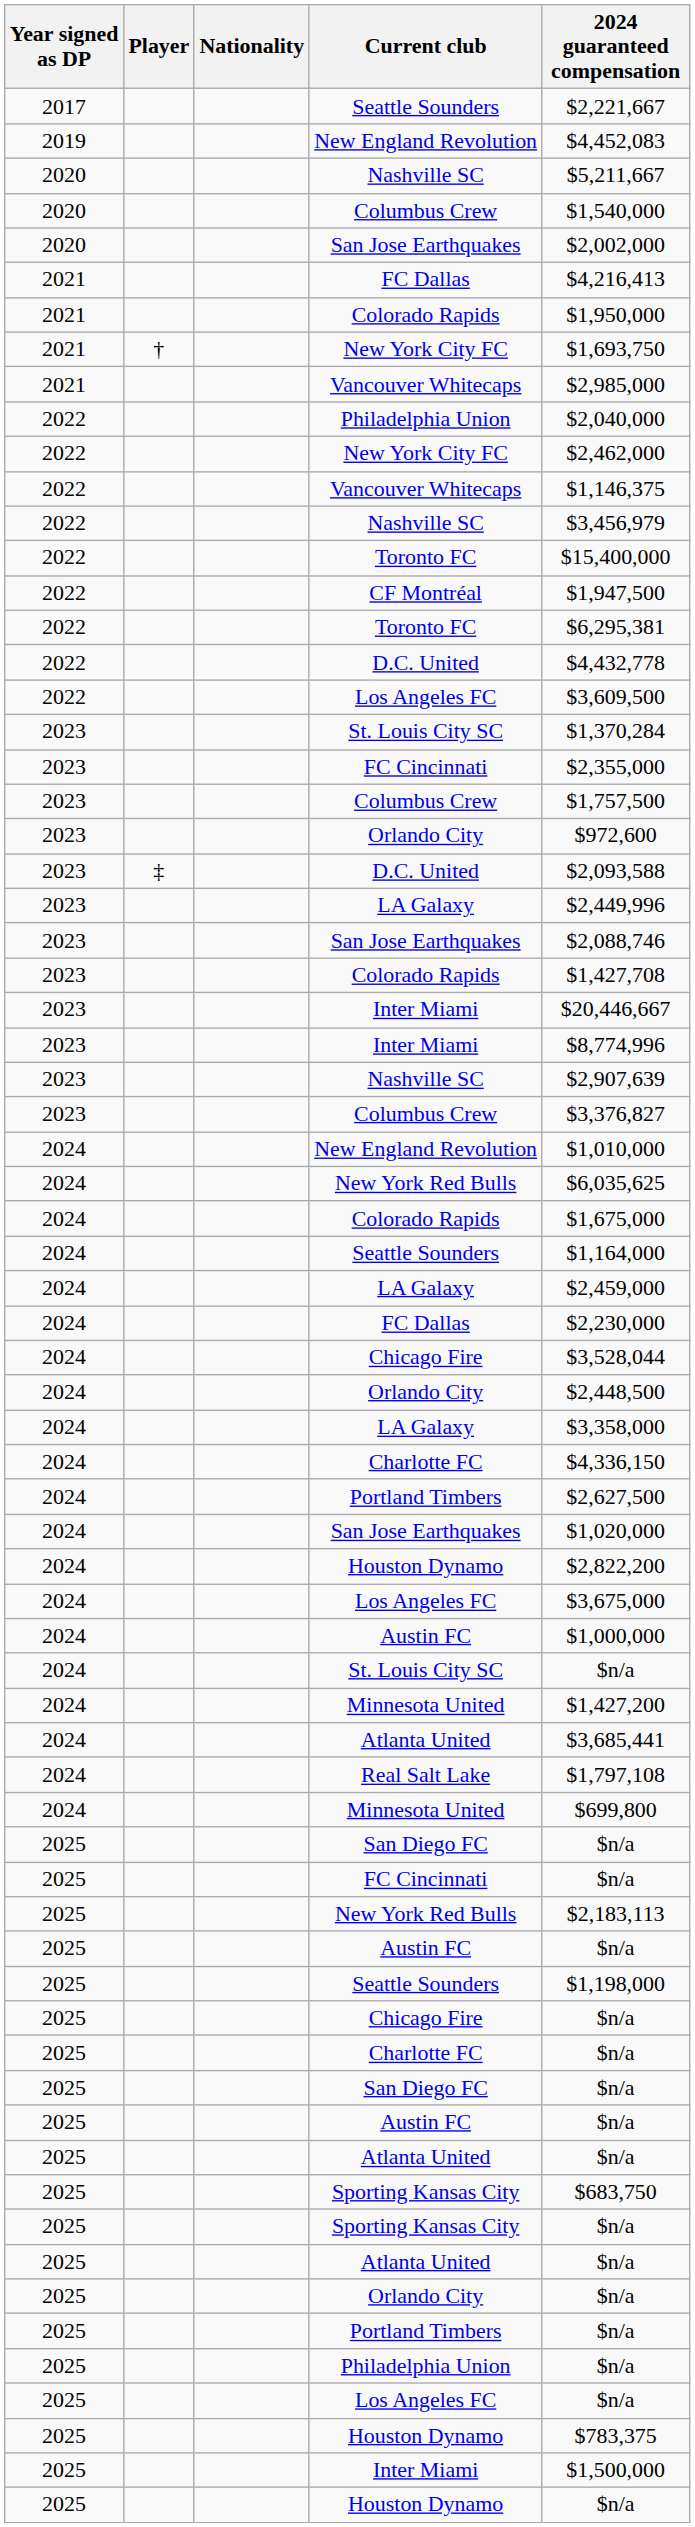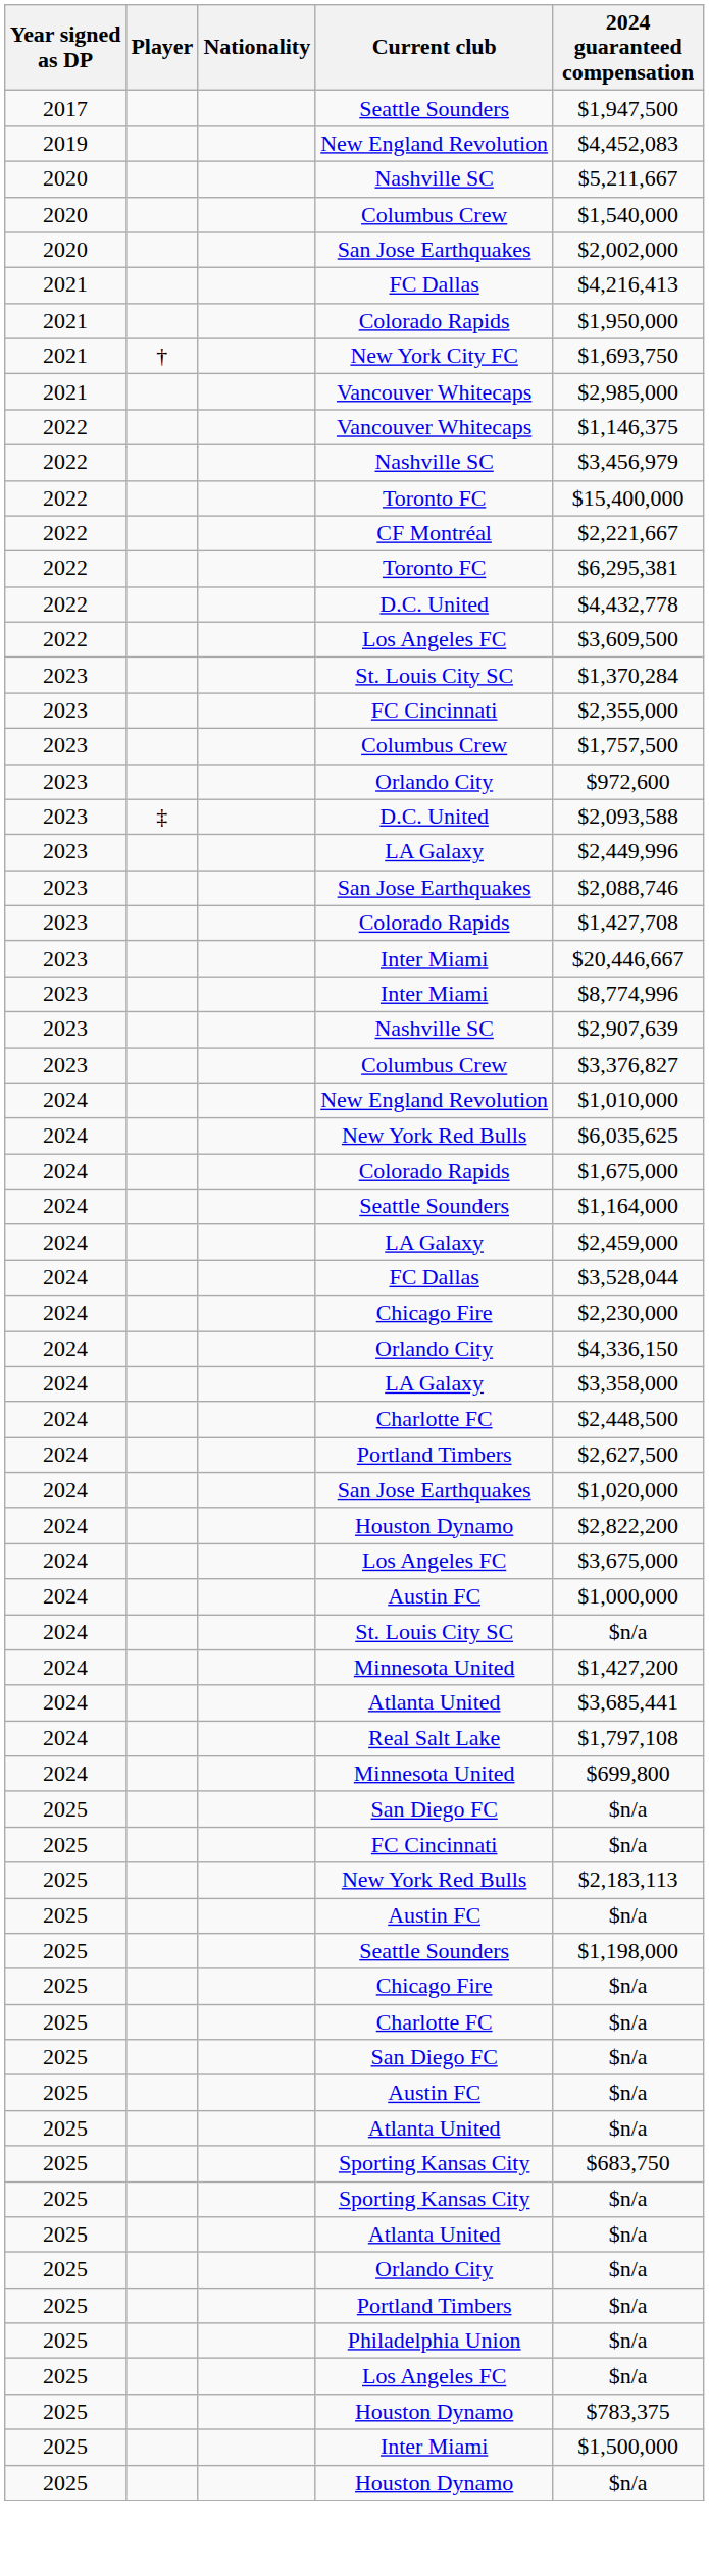 <table class="wikitable sortable">
 <tr>
 <th>Year signed <br> as DP</th>
 <th>Player</th>
 <th>Nationality</th>
 <th>Current club</th>
 <th style="width:100px;">2024 guaranteed compensation</th>
 </tr>
 <tr>
 <td align=center>2017</td>
 <td align=center></td>
 <td align=center></td>
 <td align=center><a href='#'>Seattle Sounders</a></td>
-<td align=center>$2,221,667</td>
+<td align=center>$1,947,500</td>
 </tr>
 <tr>
 <td align=center>2019</td>
 <td align=center></td>
 <td align=center></td>
 <td align=center><a href='#'>New England Revolution</a></td>
 <td align=center>$4,452,083</td>
 </tr>
 <tr>
 <td align=center>2020</td>
 <td align=center></td>
 <td align=center></td>
 <td align=center><a href='#'>Nashville SC</a></td>
 <td align=center>$5,211,667</td>
 </tr>
 <tr>
 <td align=center>2020</td>
 <td align=center></td>
 <td align=center></td>
 <td align=center><a href='#'>Columbus Crew</a></td>
 <td align=center>$1,540,000</td>
 </tr>
 <tr>
 <td align=center>2020</td>
 <td align=center></td>
 <td align=center></td>
 <td align=center><a href='#'>San Jose Earthquakes</a></td>
 <td align=center>$2,002,000</td>
 </tr>
 <tr>
 <td align=center>2021</td>
 <td align=center></td>
 <td align=center></td>
 <td align=center><a href='#'>FC Dallas</a></td>
 <td align=center>$4,216,413</td>
 </tr>
 <tr>
 <td align=center>2021</td>
 <td align=center></td>
 <td align=center></td>
 <td align=center><a href='#'>Colorado Rapids</a></td>
 <td align=center>$1,950,000</td>
 </tr>
 <tr>
 <td align=center>2021</td>
 <td align=center>†</td>
 <td align=center></td>
 <td align=center><a href='#'>New York City FC</a></td>
 <td align=center>$1,693,750</td>
 </tr>
 <tr>
 <td align=center>2021</td>
 <td align=center></td>
 <td align=center></td>
 <td align=center><a href='#'>Vancouver Whitecaps</a></td>
 <td align=center>$2,985,000</td>
 </tr>
 <tr>
 <td align=center>2022</td>
 <td align=center></td>
 <td align=center></td>
-<td align=center><a href='#'>Philadelphia Union</a></td>
-<td align=center>$2,040,000</td>
-</tr>
-<tr>
-<td align=center>2022</td>
-<td align=center></td>
-<td align=center></td>
-<td align=center><a href='#'>New York City FC</a></td>
-<td align=center>$2,462,000</td>
-</tr>
-<tr>
-<td align=center>2022</td>
-<td align=center></td>
-<td align=center></td>
 <td align=center><a href='#'>Vancouver Whitecaps</a></td>
 <td align=center>$1,146,375</td>
 </tr>
 <tr>
 <td align=center>2022</td>
 <td align=center></td>
 <td align=center></td>
 <td align=center><a href='#'>Nashville SC</a></td>
 <td align=center>$3,456,979</td>
 </tr>
 <tr>
 <td align=center>2022</td>
 <td align=center></td>
 <td align=center></td>
 <td align=center><a href='#'>Toronto FC</a></td>
 <td align=center>$15,400,000</td>
 </tr>
 <tr>
 <td align=center>2022</td>
 <td align=center></td>
 <td align=center></td>
 <td align=center><a href='#'>CF Montréal</a></td>
-<td align=center>$1,947,500</td>
+<td align=center>$2,221,667</td>
 </tr>
 <tr>
 <td align=center>2022</td>
 <td align=center></td>
 <td align=center></td>
 <td align=center><a href='#'>Toronto FC</a></td>
 <td align=center>$6,295,381</td>
 </tr>
 <tr>
 <td align=center>2022</td>
 <td align=center></td>
 <td align=center></td>
 <td align=center><a href='#'>D.C. United</a></td>
 <td align=center>$4,432,778</td>
 </tr>
 <tr>
 <td align=center>2022</td>
 <td align=center></td>
 <td align=center></td>
 <td align=center><a href='#'>Los Angeles FC</a></td>
 <td align=center>$3,609,500</td>
 </tr>
 <tr>
 <td align=center>2023</td>
 <td align=center></td>
 <td align=center></td>
 <td align=center><a href='#'>St. Louis City SC</a></td>
 <td align=center>$1,370,284</td>
 </tr>
 <tr>
 <td align=center>2023</td>
 <td align=center></td>
 <td align=center></td>
 <td align=center><a href='#'>FC Cincinnati</a></td>
 <td align=center>$2,355,000</td>
 </tr>
 <tr>
 <td align=center>2023</td>
 <td align=center></td>
 <td align=center></td>
 <td align=center><a href='#'>Columbus Crew</a></td>
 <td align=center>$1,757,500</td>
 </tr>
 <tr>
 <td align=center>2023</td>
 <td align=center></td>
 <td align=center></td>
 <td align=center><a href='#'>Orlando City</a></td>
 <td align=center>$972,600</td>
 </tr>
 <tr>
 <td align=center>2023</td>
 <td align=center>‡</td>
 <td align=center></td>
 <td align=center><a href='#'>D.C. United</a></td>
 <td align=center>$2,093,588</td>
 </tr>
 <tr>
 <td align=center>2023</td>
 <td align=center></td>
 <td align=center></td>
 <td align=center><a href='#'>LA Galaxy</a></td>
 <td align=center>$2,449,996</td>
 </tr>
 <tr>
 <td align=center>2023</td>
 <td align=center></td>
 <td align=center></td>
 <td align=center><a href='#'>San Jose Earthquakes</a></td>
 <td align=center>$2,088,746</td>
 </tr>
 <tr>
 <td align=center>2023</td>
 <td align=center></td>
 <td align=center></td>
 <td align=center><a href='#'>Colorado Rapids</a></td>
 <td align=center>$1,427,708</td>
 </tr>
 <tr>
 <td align=center>2023</td>
 <td align=center></td>
 <td align=center></td>
 <td align=center><a href='#'>Inter Miami</a></td>
 <td align=center>$20,446,667</td>
 </tr>
 <tr>
 <td align=center>2023</td>
 <td align=center></td>
 <td align=center></td>
 <td align=center><a href='#'>Inter Miami</a></td>
 <td align=center>$8,774,996</td>
 </tr>
 <tr>
 <td align=center>2023</td>
 <td align=center></td>
 <td align=center></td>
 <td align=center><a href='#'>Nashville SC</a></td>
 <td align=center>$2,907,639</td>
 </tr>
 <tr>
 <td align=center>2023</td>
 <td align=center></td>
 <td align=center></td>
 <td align=center><a href='#'>Columbus Crew</a></td>
 <td align=center>$3,376,827</td>
 </tr>
 <tr>
 <td align=center>2024</td>
 <td align=center></td>
 <td align=center></td>
 <td align=center><a href='#'>New England Revolution</a></td>
 <td align=center>$1,010,000</td>
 </tr>
 <tr>
 <td align=center>2024</td>
 <td align=center></td>
 <td align=center></td>
 <td align=center><a href='#'>New York Red Bulls</a></td>
 <td align=center>$6,035,625</td>
 </tr>
 <tr>
 <td align=center>2024</td>
 <td align=center></td>
 <td align=center></td>
 <td align=center><a href='#'>Colorado Rapids</a></td>
 <td align=center>$1,675,000</td>
 </tr>
 <tr>
 <td align=center>2024</td>
 <td align=center></td>
 <td align=center></td>
 <td align=center><a href='#'>Seattle Sounders</a></td>
 <td align=center>$1,164,000</td>
 </tr>
 <tr>
 <td align=center>2024</td>
 <td align=center></td>
 <td align=center></td>
 <td align=center><a href='#'>LA Galaxy</a></td>
 <td align=center>$2,459,000</td>
 </tr>
 <tr>
 <td align=center>2024</td>
 <td align=center></td>
 <td align=center></td>
 <td align=center><a href='#'>FC Dallas</a></td>
+<td align=center>$3,528,044</td>
+</tr>
+<tr>
+<td align=center>2024</td>
+<td align=center></td>
+<td align=center></td>
+<td align=center><a href='#'>Chicago Fire</a></td>
 <td align=center>$2,230,000</td>
 </tr>
 <tr>
 <td align=center>2024</td>
 <td align=center></td>
 <td align=center></td>
-<td align=center><a href='#'>Chicago Fire</a></td>
-<td align=center>$3,528,044</td>
-</tr>
-<tr>
-<td align=center>2024</td>
-<td align=center></td>
-<td align=center></td>
 <td align=center><a href='#'>Orlando City</a></td>
-<td align=center>$2,448,500</td>
+<td align=center>$4,336,150</td>
 </tr>
 <tr>
 <td align=center>2024</td>
 <td align=center></td>
 <td align=center></td>
 <td align=center><a href='#'>LA Galaxy</a></td>
 <td align=center>$3,358,000</td>
 </tr>
 <tr>
 <td align=center>2024</td>
 <td align=center></td>
 <td align=center></td>
 <td align=center><a href='#'>Charlotte FC</a></td>
-<td align=center>$4,336,150</td>
+<td align=center>$2,448,500</td>
 </tr>
 <tr>
 <td align=center>2024</td>
 <td align=center></td>
 <td align=center></td>
 <td align=center><a href='#'>Portland Timbers</a></td>
 <td align=center>$2,627,500</td>
 </tr>
 <tr>
 <td align=center>2024</td>
 <td align=center></td>
 <td align=center></td>
 <td align=center><a href='#'>San Jose Earthquakes</a></td>
 <td align=center>$1,020,000</td>
 </tr>
 <tr>
 <td align=center>2024</td>
 <td align=center></td>
 <td align=center></td>
 <td align=center><a href='#'>Houston Dynamo</a></td>
 <td align=center>$2,822,200</td>
 </tr>
 <tr>
 <td align=center>2024</td>
 <td align=center></td>
 <td align=center></td>
 <td align=center><a href='#'>Los Angeles FC</a></td>
 <td align=center>$3,675,000</td>
 </tr>
 <tr>
 <td align=center>2024</td>
 <td align=center></td>
 <td align=center></td>
 <td align=center><a href='#'>Austin FC</a></td>
 <td align=center>$1,000,000</td>
 </tr>
 <tr>
 <td align=center>2024</td>
 <td align=center></td>
 <td align=center></td>
 <td align=center><a href='#'>St. Louis City SC</a></td>
 <td align=center>$n/a</td>
 </tr>
 <tr>
 <td align=center>2024</td>
 <td align=center></td>
 <td align=center></td>
 <td align=center><a href='#'>Minnesota United</a></td>
 <td align=center>$1,427,200</td>
 </tr>
 <tr>
 <td align=center>2024</td>
 <td align=center></td>
 <td align=center></td>
 <td align=center><a href='#'>Atlanta United</a></td>
 <td align=center>$3,685,441</td>
 </tr>
 <tr>
 <td align=center>2024</td>
 <td align=center></td>
 <td align=center></td>
 <td align=center><a href='#'>Real Salt Lake</a></td>
 <td align=center>$1,797,108</td>
 </tr>
 <tr>
 <td align=center>2024</td>
 <td align=center></td>
 <td align=center></td>
 <td align=center><a href='#'>Minnesota United</a></td>
 <td align=center>$699,800</td>
 </tr>
 <tr>
 <td align=center>2025</td>
 <td align=center></td>
 <td align=center></td>
 <td align=center><a href='#'>San Diego FC</a></td>
 <td align=center>$n/a</td>
 </tr>
 <tr>
 <td align=center>2025</td>
 <td align=center></td>
 <td align=center></td>
 <td align=center><a href='#'>FC Cincinnati</a></td>
 <td align=center>$n/a</td>
 </tr>
 <tr>
 <td align=center>2025</td>
 <td align=center></td>
 <td align=center></td>
 <td align=center><a href='#'>New York Red Bulls</a></td>
 <td align=center>$2,183,113</td>
 </tr>
 <tr>
 <td align=center>2025</td>
 <td align=center></td>
 <td align=center></td>
 <td align=center><a href='#'>Austin FC</a></td>
 <td align=center>$n/a</td>
 </tr>
 <tr>
 <td align=center>2025</td>
 <td align=center></td>
 <td align=center></td>
 <td align=center><a href='#'>Seattle Sounders</a></td>
 <td align=center>$1,198,000</td>
 </tr>
 <tr>
 <td align=center>2025</td>
 <td align=center></td>
 <td align=center></td>
 <td align=center><a href='#'>Chicago Fire</a></td>
 <td align=center>$n/a</td>
 </tr>
 <tr>
 <td align=center>2025</td>
 <td align=center></td>
 <td align=center></td>
 <td align=center><a href='#'>Charlotte FC</a></td>
 <td align=center>$n/a</td>
 </tr>
 <tr>
 <td align=center>2025</td>
 <td align=center></td>
 <td align=center></td>
 <td align=center><a href='#'>San Diego FC</a></td>
 <td align=center>$n/a</td>
 </tr>
 <tr>
 <td align=center>2025</td>
 <td align=center></td>
 <td align=center></td>
 <td align=center><a href='#'>Austin FC</a></td>
 <td align=center>$n/a</td>
 </tr>
 <tr>
 <td align=center>2025</td>
 <td align=center></td>
 <td align=center></td>
 <td align=center><a href='#'>Atlanta United</a></td>
 <td align=center>$n/a</td>
 </tr>
 <tr>
 <td align=center>2025</td>
 <td align=center></td>
 <td align=center></td>
 <td align=center><a href='#'>Sporting Kansas City</a></td>
 <td align=center>$683,750</td>
 </tr>
 <tr>
 <td align=center>2025</td>
 <td align=center></td>
 <td align=center></td>
 <td align=center><a href='#'>Sporting Kansas City</a></td>
 <td align=center>$n/a</td>
 </tr>
 <tr>
 <td align=center>2025</td>
 <td align=center></td>
 <td align=center></td>
 <td align=center><a href='#'>Atlanta United</a></td>
 <td align=center>$n/a</td>
 </tr>
 <tr>
 <td align=center>2025</td>
 <td align=center></td>
 <td align=center></td>
 <td align=center><a href='#'>Orlando City</a></td>
 <td align=center>$n/a</td>
 </tr>
 <tr>
 <td align=center>2025</td>
 <td align=center></td>
 <td align=center></td>
 <td align=center><a href='#'>Portland Timbers</a></td>
 <td align=center>$n/a</td>
 </tr>
 <tr>
 <td align=center>2025</td>
 <td align=center></td>
 <td align=center></td>
 <td align=center><a href='#'>Philadelphia Union</a></td>
 <td align=center>$n/a</td>
 </tr>
 <tr>
 <td align=center>2025</td>
 <td align=center></td>
 <td align=center></td>
 <td align=center><a href='#'>Los Angeles FC</a></td>
 <td align=center>$n/a</td>
 </tr>
 <tr>
 <td align=center>2025</td>
 <td align=center></td>
 <td align=center></td>
 <td align=center><a href='#'>Houston Dynamo</a></td>
 <td align=center>$783,375</td>
 </tr>
 <tr>
 <td align=center>2025</td>
 <td align=center></td>
 <td align=center></td>
 <td align=center><a href='#'>Inter Miami</a></td>
 <td align=center>$1,500,000</td>
 </tr>
 <tr>
 <td align=center>2025</td>
 <td align=center></td>
 <td align=center></td>
 <td align=center><a href='#'>Houston Dynamo</a></td>
 <td align=center>$n/a</td>
 </tr>
 <tr>
 </tr>
 </table>
